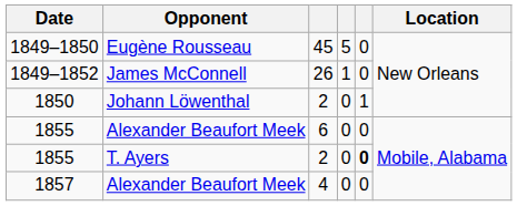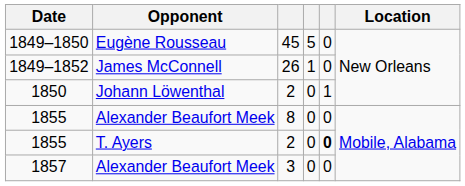 <table class="wikitable" style="text-align:center; margin:1em auto 1em auto;">
 <tr>
 <th>Date</th>
 <th>Opponent</th>
 <th></th>
 <th></th>
 <th></th>
 <th>Location</th>
 </tr>
 <tr>
 <td>1849–1850</td>
 <td style="text-align:left;"><a href='#'>Eugène Rousseau</a></td>
 <td>45</td>
 <td>5</td>
 <td>0</td>
 <td rowspan=3 style="text-align:left;">New Orleans</td>
 </tr>
 <tr>
 <td>1849–1852</td>
 <td style="text-align:left;"><a href='#'>James McConnell</a></td>
 <td>26</td>
 <td>1</td>
 <td>0</td>
 </tr>
 <tr>
 <td>1850</td>
 <td style="text-align:left;"><a href='#'>Johann Löwenthal</a></td>
 <td>2</td>
 <td>0</td>
 <td>1</td>
 </tr>
 <tr>
 <td>1855</td>
 <td style="text-align:left;"><a href='#'>Alexander Beaufort Meek</a></td>
-<td>6</td>
+<td>8</td>
 <td>0</td>
 <td>0</td>
 <td rowspan=3 style="text-align:left;"><a href='#'>Mobile, Alabama</a></td>
 </tr>
 <tr>
 <td>1855</td>
 <td style="text-align:left;"><a href='#'>T. Ayers</a></td>
 <td>2</td>
 <td>0</td>
 <td><strong>0</strong></td>
 </tr>
 <tr>
 <td>1857</td>
 <td style="text-align:left;"><a href='#'>Alexander Beaufort Meek</a></td>
-<td>4</td>
+<td>3</td>
 <td>0</td>
 <td>0</td>
 </tr>
 </table>
